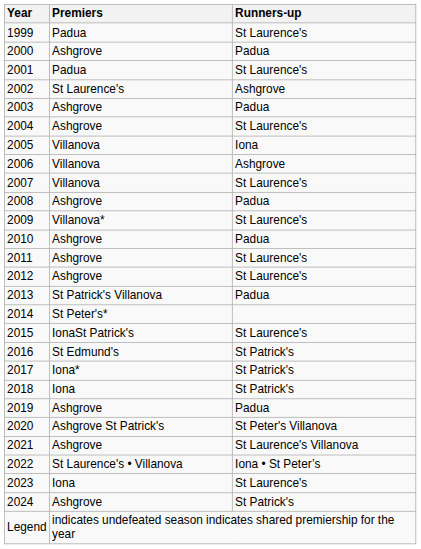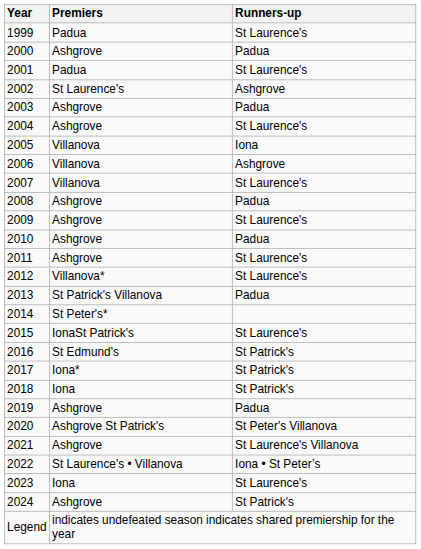 <table class="wikitable">
 <tr>
 <th min-width= 42 style="text-align:left;">Year</th>
 <th width=240 style="text-align:left;">Premiers</th>
 <th width=240 style="text-align:left;">Runners-up</th>
 </tr>
 <tr>
 <td>1999</td>
 <td>Padua</td>
 <td>St Laurence's</td>
 </tr>
 <tr>
 <td>2000</td>
 <td>Ashgrove</td>
 <td>Padua</td>
 </tr>
 <tr>
 <td>2001</td>
 <td>Padua</td>
 <td>St Laurence's</td>
 </tr>
 <tr>
 <td>2002</td>
 <td>St Laurence's</td>
 <td>Ashgrove</td>
 </tr>
 <tr>
 <td>2003</td>
 <td>Ashgrove</td>
 <td>Padua</td>
 </tr>
 <tr>
 <td>2004</td>
 <td>Ashgrove</td>
 <td>St Laurence's</td>
 </tr>
 <tr>
 <td>2005</td>
 <td>Villanova</td>
 <td>Iona</td>
 </tr>
 <tr>
 <td>2006</td>
 <td>Villanova</td>
 <td>Ashgrove</td>
 </tr>
 <tr>
 <td>2007</td>
 <td>Villanova</td>
 <td>St Laurence's</td>
 </tr>
 <tr>
 <td>2008</td>
 <td>Ashgrove</td>
 <td>Padua</td>
 </tr>
 <tr>
 <td>2009</td>
-<td>Villanova*</td>
+<td>Ashgrove</td>
 <td>St Laurence's</td>
 </tr>
 <tr>
 <td>2010</td>
 <td>Ashgrove</td>
 <td>Padua</td>
 </tr>
 <tr>
 <td>2011</td>
 <td>Ashgrove</td>
 <td>St Laurence's</td>
 </tr>
 <tr>
 <td>2012</td>
-<td>Ashgrove</td>
+<td>Villanova*</td>
 <td>St Laurence's</td>
 </tr>
 <tr>
 <td>2013</td>
 <td>St Patrick's Villanova</td>
 <td>Padua</td>
 </tr>
 <tr>
 <td>2014</td>
 <td>St Peter's*</td>
 <td></td>
 </tr>
 <tr>
 <td>2015</td>
 <td>IonaSt Patrick's</td>
 <td>St Laurence's</td>
 </tr>
 <tr>
 <td>2016</td>
 <td>St Edmund's</td>
 <td>St Patrick's</td>
 </tr>
 <tr>
 <td>2017</td>
 <td>Iona*</td>
 <td>St Patrick's</td>
 </tr>
 <tr>
 <td>2018</td>
 <td>Iona</td>
 <td>St Patrick's</td>
 </tr>
 <tr>
 <td>2019</td>
 <td>Ashgrove</td>
 <td>Padua</td>
 </tr>
 <tr>
 <td>2020</td>
 <td>Ashgrove St Patrick's</td>
 <td>St Peter's Villanova</td>
 </tr>
 <tr>
 <td>2021</td>
 <td>Ashgrove</td>
 <td>St Laurence's Villanova</td>
 </tr>
 <tr>
 <td>2022</td>
 <td>St Laurence's  •  Villanova</td>
 <td>Iona  •  St Peter’s</td>
 </tr>
 <tr>
 <td>2023</td>
 <td>Iona</td>
 <td>St Laurence's</td>
 </tr>
 <tr>
 <td>2024</td>
 <td>Ashgrove</td>
 <td>St Patrick's</td>
 </tr>
 <tr>
 <td>Legend</td>
 <td colspan=2 style="text-align: left;"> indicates undefeated season   indicates shared premiership for the year</td>
 </tr>
 </table>
